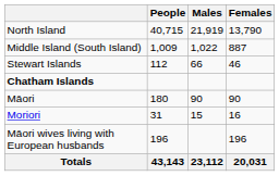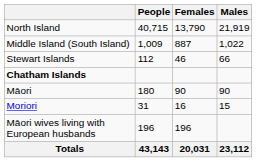 <table class="wikitable" style="width:400px;">
 <tr>
 <th></th>
 <th>People</th>
+<th>Females</th>
 <th>Males</th>
-<th>Females</th>
 </tr>
 <tr>
 <td>North Island</td>
 <td>40,715</td>
+<td>13,790</td>
 <td>21,919</td>
-<td>13,790</td>
 </tr>
 <tr>
 <td>Middle Island (South Island)</td>
 <td>1,009</td>
+<td>887</td>
 <td>1,022</td>
-<td>887</td>
 </tr>
 <tr>
 <td>Stewart Islands</td>
 <td>112</td>
+<td>46</td>
 <td>66</td>
-<td>46</td>
 </tr>
 <tr>
 <td><strong>Chatham Islands</strong></td>
 <td></td>
 <td></td>
 <td></td>
 </tr>
 <tr>
 <td>Māori</td>
 <td>180</td>
 <td>90</td>
 <td>90</td>
 </tr>
 <tr>
 <td><a href='#'>Moriori</a></td>
 <td>31</td>
+<td>16</td>
 <td>15</td>
-<td>16</td>
 </tr>
 <tr>
 <td>Māori wives living with European husbands</td>
 <td>196</td>
+<td>196</td>
 <td></td>
-<td>196</td>
 </tr>
 <tr>
 <th>Totals</th>
 <th>43,143</th>
+<th>20,031</th>
 <th>23,112</th>
-<th>20,031</th>
 </tr>
 </table>
